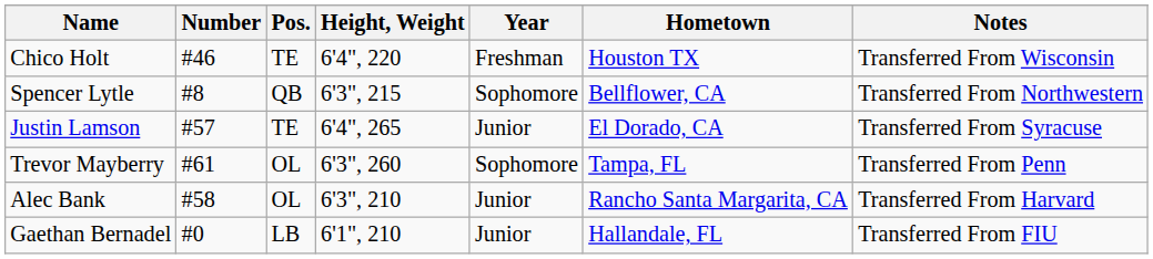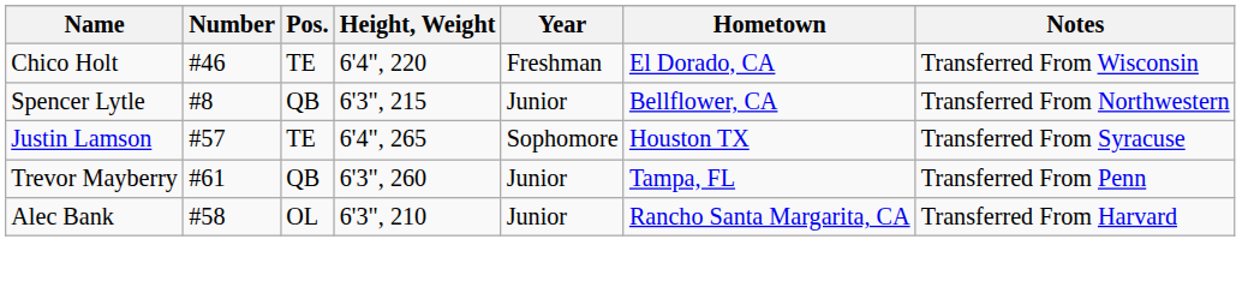 <table class="wikitable sortable collapsible">
 <tr>
 </tr>
 <tr>
 <th>Name</th>
 <th>Number</th>
 <th>Pos.</th>
 <th>Height, Weight</th>
 <th>Year</th>
 <th>Hometown</th>
 <th class="unsortable">Notes</th>
 </tr>
 <tr>
 <td>Chico Holt</td>
 <td>#46</td>
 <td>TE</td>
 <td>6'4", 220</td>
 <td>Freshman</td>
-<td><a href='#'>Houston TX</a></td>
+<td><a href='#'>El Dorado, CA</a></td>
 <td>Transferred From <a href='#'>Wisconsin</a></td>
 </tr>
 <tr>
 <td>Spencer Lytle</td>
 <td>#8</td>
 <td>QB</td>
 <td>6'3", 215</td>
-<td>Sophomore</td>
+<td>Junior</td>
 <td><a href='#'>Bellflower, CA</a></td>
 <td>Transferred From <a href='#'>Northwestern</a></td>
 </tr>
 <tr>
 <td><a href='#'>Justin Lamson</a></td>
 <td>#57</td>
 <td>TE</td>
 <td>6'4", 265</td>
-<td>Junior</td>
-<td><a href='#'>El Dorado, CA</a></td>
+<td>Sophomore</td>
+<td><a href='#'>Houston TX</a></td>
 <td>Transferred From <a href='#'>Syracuse</a></td>
 </tr>
 <tr>
 <td>Trevor Mayberry</td>
 <td>#61</td>
-<td>OL</td>
+<td>QB</td>
 <td>6'3", 260</td>
-<td>Sophomore</td>
+<td>Junior</td>
 <td><a href='#'>Tampa, FL</a></td>
 <td>Transferred From <a href='#'>Penn</a></td>
 </tr>
 <tr>
 <td>Alec Bank</td>
 <td>#58</td>
 <td>OL</td>
 <td>6'3", 210</td>
 <td>Junior</td>
 <td><a href='#'>Rancho Santa Margarita, CA</a></td>
 <td>Transferred From <a href='#'>Harvard</a></td>
 </tr>
-<tr>
-<td>Gaethan Bernadel</td>
-<td>#0</td>
-<td>LB</td>
-<td>6'1", 210</td>
-<td>Junior</td>
-<td><a href='#'>Hallandale, FL</a></td>
-<td>Transferred From <a href='#'>FIU</a></td>
-</tr>
 </table>
